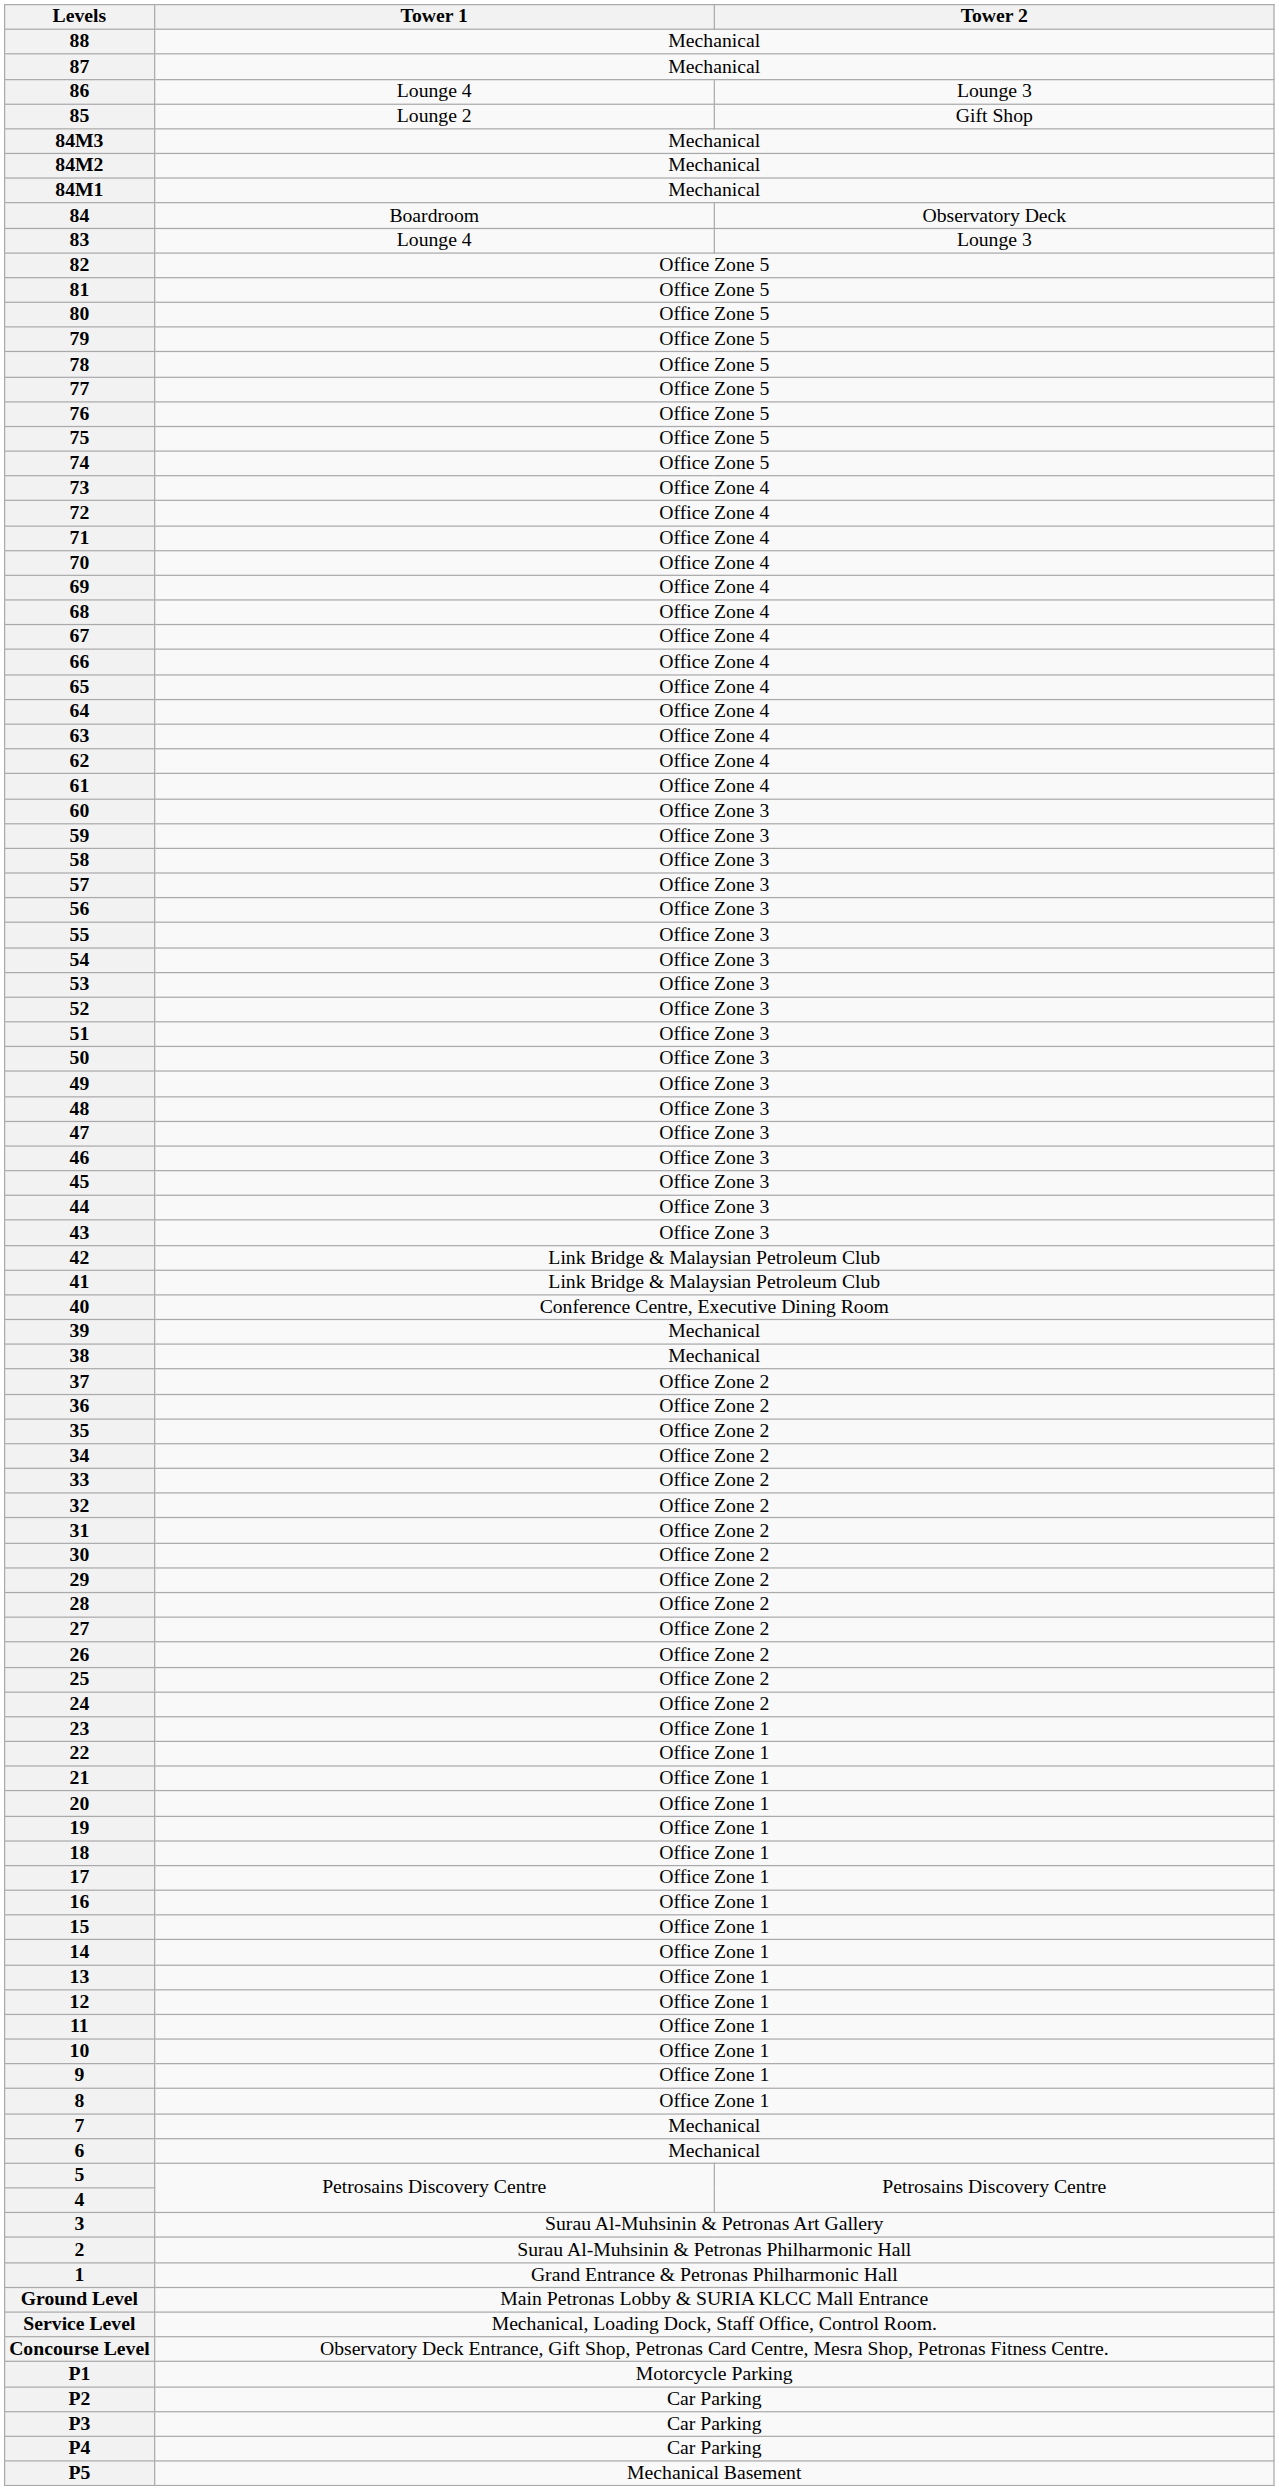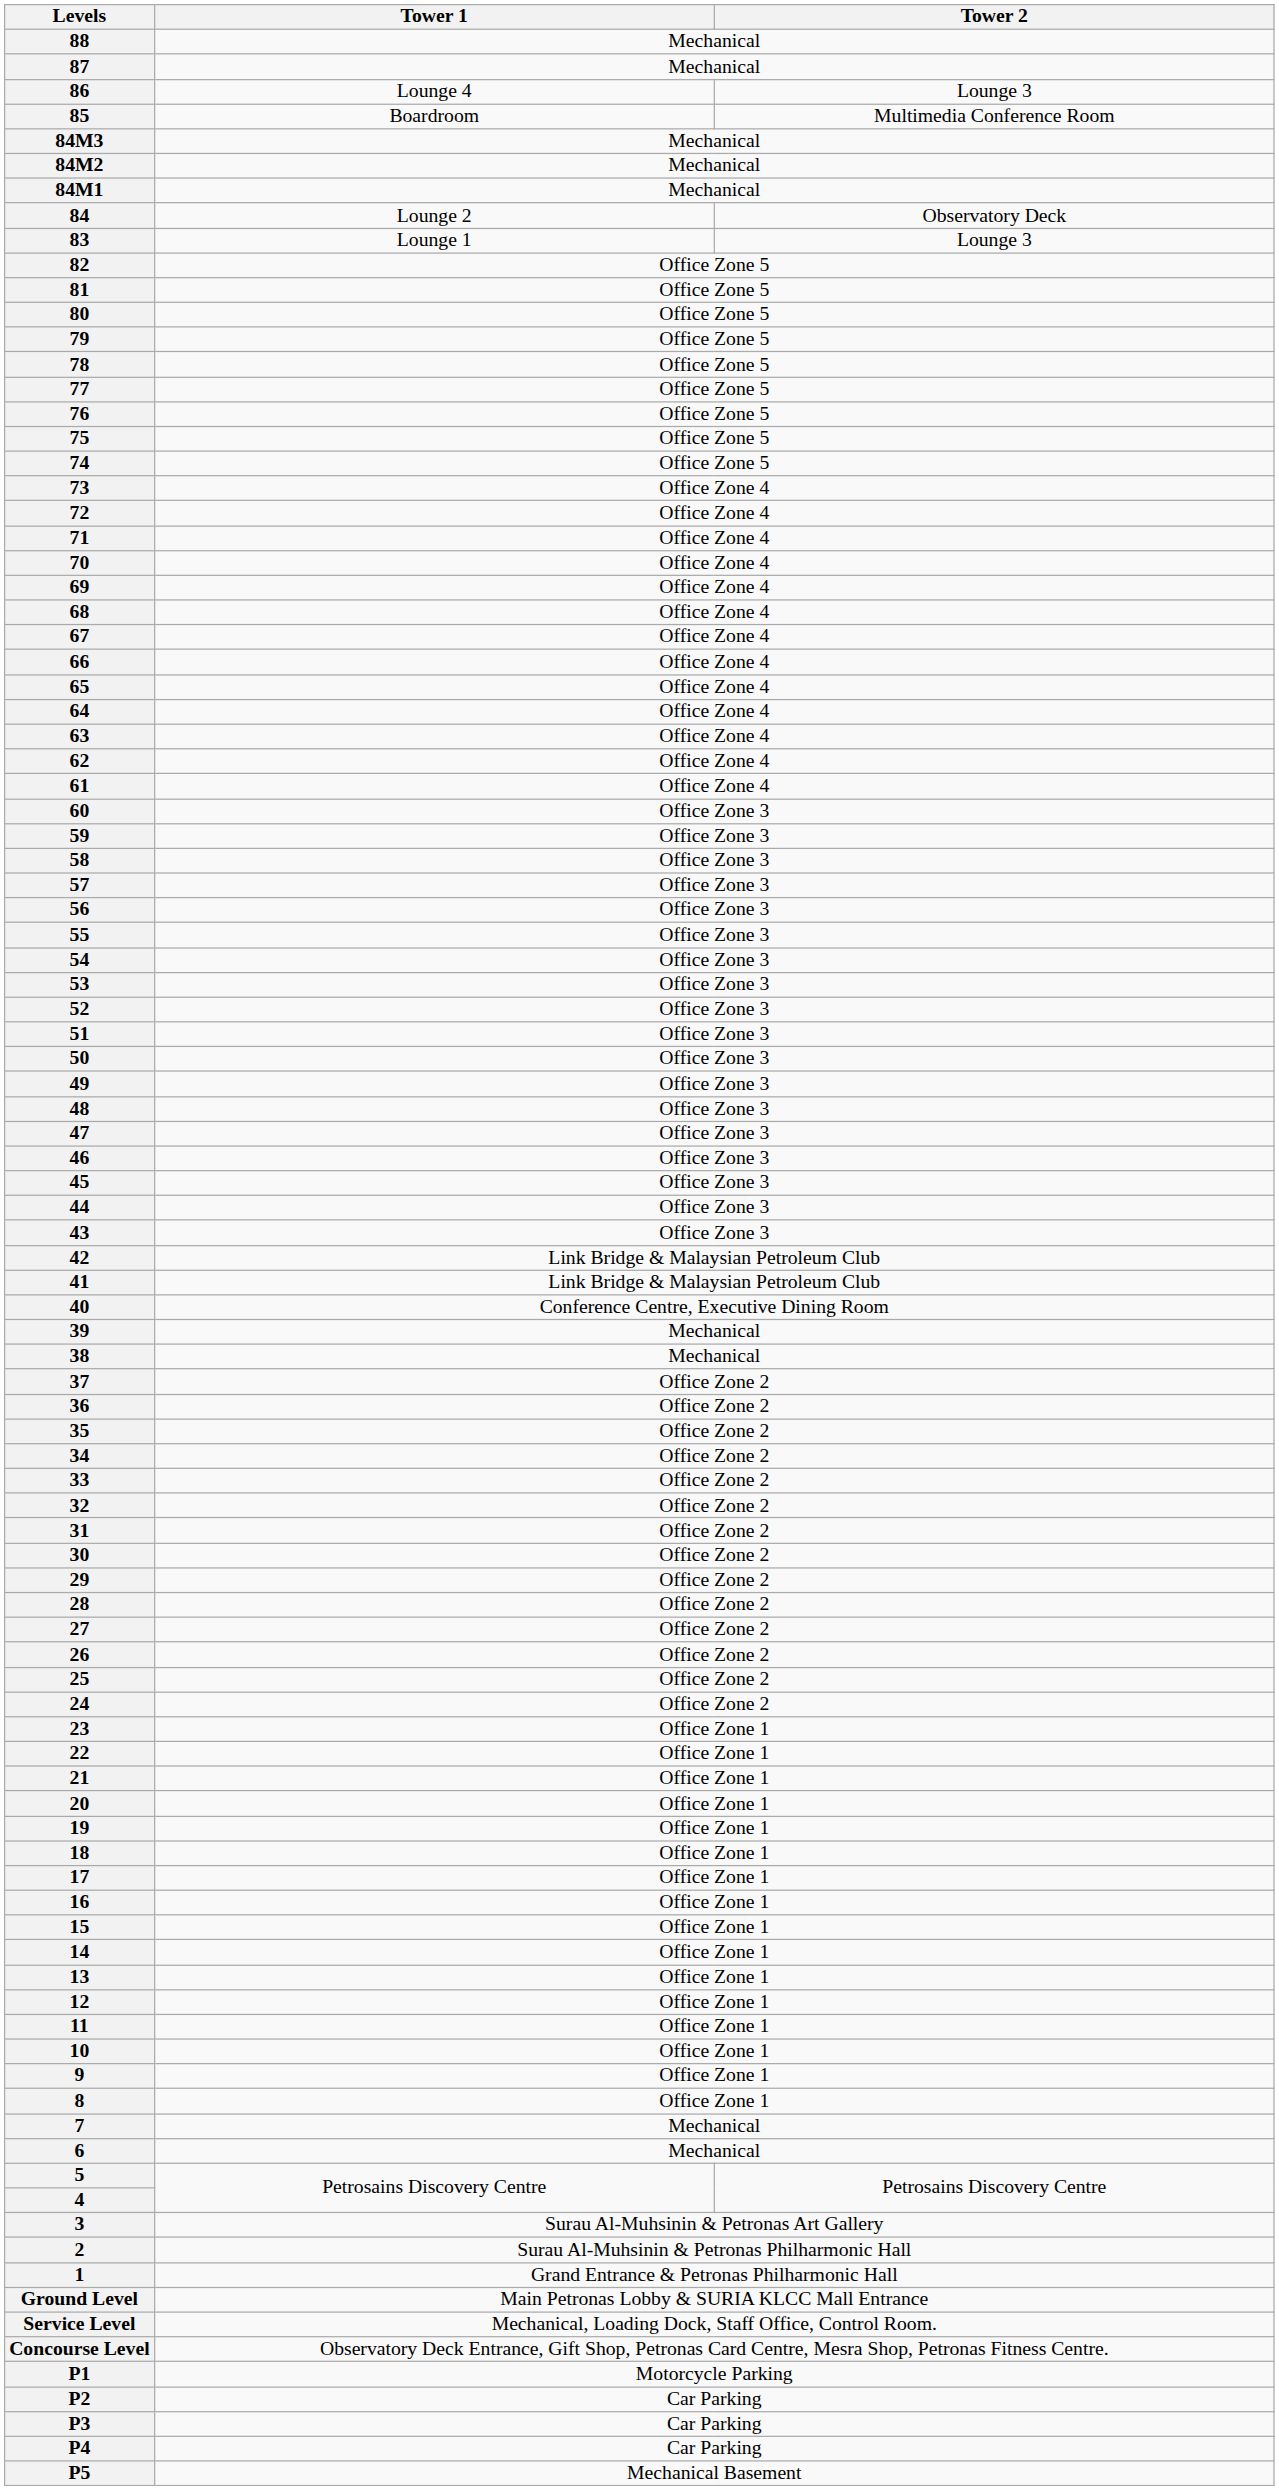 <table class="wikitable" style="line-height:0.8;">
 <tr>
 <th>Levels</th>
 <th style="width:28em;">Tower 1</th>
 <th style="width:28em;">Tower 2</th>
 </tr>
 <tr align=center>
 <th>88</th>
 <td colspan=2>Mechanical</td>
 </tr>
 <tr align=center>
 <th>87</th>
 <td colspan=2>Mechanical</td>
 </tr>
 <tr align=center>
 <th>86</th>
 <td>Lounge 4</td>
 <td>Lounge 3</td>
 </tr>
 <tr align=center>
 <th>85</th>
-<td>Lounge 2</td>
-<td>Gift Shop</td>
+<td>Boardroom</td>
+<td>Multimedia Conference Room</td>
 </tr>
 <tr align=center>
 <th>84M3</th>
 <td colspan=2>Mechanical</td>
 </tr>
 <tr align=center>
 <th>84M2</th>
 <td colspan=2>Mechanical</td>
 </tr>
 <tr align=center>
 <th>84M1</th>
 <td colspan=2>Mechanical</td>
 </tr>
 <tr align=center>
 <th>84</th>
-<td>Boardroom</td>
+<td>Lounge 2</td>
 <td>Observatory Deck</td>
 </tr>
 <tr align=center>
 <th>83</th>
-<td>Lounge 4</td>
+<td>Lounge 1</td>
 <td>Lounge 3</td>
 </tr>
 <tr align=center>
 <th>82</th>
 <td colspan=2>Office Zone 5</td>
 </tr>
 <tr align=center>
 <th>81</th>
 <td colspan=2>Office Zone 5</td>
 </tr>
 <tr align=center>
 <th>80</th>
 <td colspan=2>Office Zone 5</td>
 </tr>
 <tr align=center>
 <th>79</th>
 <td colspan=2>Office Zone 5</td>
 </tr>
 <tr align=center>
 <th>78</th>
 <td colspan=2>Office Zone 5</td>
 </tr>
 <tr align=center>
 <th>77</th>
 <td colspan=2>Office Zone 5</td>
 </tr>
 <tr align=center>
 <th>76</th>
 <td colspan=2>Office Zone 5</td>
 </tr>
 <tr align=center>
 <th>75</th>
 <td colspan=2>Office Zone 5</td>
 </tr>
 <tr align=center>
 <th>74</th>
 <td colspan=2>Office Zone 5</td>
 </tr>
 <tr align=center>
 <th>73</th>
 <td colspan=2>Office Zone 4</td>
 </tr>
 <tr align=center>
 <th>72</th>
 <td colspan=2>Office Zone 4</td>
 </tr>
 <tr align=center>
 <th>71</th>
 <td colspan=2>Office Zone 4</td>
 </tr>
 <tr align=center>
 <th>70</th>
 <td colspan=2>Office Zone 4</td>
 </tr>
 <tr align=center>
 <th>69</th>
 <td colspan=2>Office Zone 4</td>
 </tr>
 <tr align=center>
 <th>68</th>
 <td colspan=2>Office Zone 4</td>
 </tr>
 <tr align=center>
 <th>67</th>
 <td colspan=2>Office Zone 4</td>
 </tr>
 <tr align=center>
 <th>66</th>
 <td colspan=2>Office Zone 4</td>
 </tr>
 <tr align=center>
 <th>65</th>
 <td colspan=2>Office Zone 4</td>
 </tr>
 <tr align=center>
 <th>64</th>
 <td colspan=2>Office Zone 4</td>
 </tr>
 <tr align=center>
 <th>63</th>
 <td colspan=2>Office Zone 4</td>
 </tr>
 <tr align=center>
 <th>62</th>
 <td colspan=2>Office Zone 4</td>
 </tr>
 <tr align=center>
 <th>61</th>
 <td colspan=2>Office Zone 4</td>
 </tr>
 <tr align=center>
 <th>60</th>
 <td colspan=2>Office Zone 3</td>
 </tr>
 <tr align=center>
 <th>59</th>
 <td colspan=2>Office Zone 3</td>
 </tr>
 <tr align=center>
 <th>58</th>
 <td colspan=2>Office Zone 3</td>
 </tr>
 <tr align=center>
 <th>57</th>
 <td colspan=2>Office Zone 3</td>
 </tr>
 <tr align=center>
 <th>56</th>
 <td colspan=2>Office Zone 3</td>
 </tr>
 <tr align=center>
 <th>55</th>
 <td colspan=2>Office Zone 3</td>
 </tr>
 <tr align=center>
 <th>54</th>
 <td colspan=2>Office Zone 3</td>
 </tr>
 <tr align=center>
 <th>53</th>
 <td colspan=2>Office Zone 3</td>
 </tr>
 <tr align=center>
 <th>52</th>
 <td colspan=2>Office Zone 3</td>
 </tr>
 <tr align=center>
 <th>51</th>
 <td colspan=2>Office Zone 3</td>
 </tr>
 <tr align=center>
 <th>50</th>
 <td colspan=2>Office Zone 3</td>
 </tr>
 <tr align=center>
 <th>49</th>
 <td colspan=2>Office Zone 3</td>
 </tr>
 <tr align=center>
 <th>48</th>
 <td colspan=2>Office Zone 3</td>
 </tr>
 <tr align=center>
 <th>47</th>
 <td colspan=2>Office Zone 3</td>
 </tr>
 <tr align=center>
 <th>46</th>
 <td colspan=2>Office Zone 3</td>
 </tr>
 <tr align=center>
 <th>45</th>
 <td colspan=2>Office Zone 3</td>
 </tr>
 <tr align=center>
 <th>44</th>
 <td colspan=2>Office Zone 3</td>
 </tr>
 <tr align=center>
 <th>43</th>
 <td colspan=2>Office Zone 3</td>
 </tr>
 <tr align=center>
 <th>42</th>
 <td colspan=2>Link Bridge & Malaysian Petroleum Club</td>
 </tr>
 <tr align=center>
 <th>41</th>
 <td colspan=2>Link Bridge & Malaysian Petroleum Club</td>
 </tr>
 <tr align=center>
 <th>40</th>
 <td colspan=2>Conference Centre, Executive Dining Room</td>
 </tr>
 <tr align=center>
 <th>39</th>
 <td colspan=2>Mechanical</td>
 </tr>
 <tr align=center>
 <th>38</th>
 <td colspan=2>Mechanical</td>
 </tr>
 <tr align=center>
 <th>37</th>
 <td colspan=2>Office Zone 2</td>
 </tr>
 <tr align=center>
 <th>36</th>
 <td colspan=2>Office Zone 2</td>
 </tr>
 <tr align=center>
 <th>35</th>
 <td colspan=2>Office Zone 2</td>
 </tr>
 <tr align=center>
 <th>34</th>
 <td colspan=2>Office Zone 2</td>
 </tr>
 <tr align=center>
 <th>33</th>
 <td colspan=2>Office Zone 2</td>
 </tr>
 <tr align=center>
 <th>32</th>
 <td colspan=2>Office Zone 2</td>
 </tr>
 <tr align=center>
 <th>31</th>
 <td colspan=2>Office Zone 2</td>
 </tr>
 <tr align=center>
 <th>30</th>
 <td colspan=2>Office Zone 2</td>
 </tr>
 <tr align=center>
 <th>29</th>
 <td colspan=2>Office Zone 2</td>
 </tr>
 <tr align=center>
 <th>28</th>
 <td colspan=2>Office Zone 2</td>
 </tr>
 <tr align=center>
 <th>27</th>
 <td colspan=2>Office Zone 2</td>
 </tr>
 <tr align=center>
 <th>26</th>
 <td colspan=2>Office Zone 2</td>
 </tr>
 <tr align=center>
 <th>25</th>
 <td colspan=2>Office Zone 2</td>
 </tr>
 <tr align=center>
 <th>24</th>
 <td colspan=2>Office Zone 2</td>
 </tr>
 <tr align=center>
 <th>23</th>
 <td colspan=2>Office Zone 1</td>
 </tr>
 <tr align=center>
 <th>22</th>
 <td colspan=2>Office Zone 1</td>
 </tr>
 <tr align=center>
 <th>21</th>
 <td colspan=2>Office Zone 1</td>
 </tr>
 <tr align=center>
 <th>20</th>
 <td colspan=2>Office Zone 1</td>
 </tr>
 <tr align=center>
 <th>19</th>
 <td colspan=2>Office Zone 1</td>
 </tr>
 <tr align=center>
 <th>18</th>
 <td colspan=2>Office Zone 1</td>
 </tr>
 <tr align=center>
 <th>17</th>
 <td colspan=2>Office Zone 1</td>
 </tr>
 <tr align=center>
 <th>16</th>
 <td colspan=2>Office Zone 1</td>
 </tr>
 <tr align=center>
 <th>15</th>
 <td colspan=2>Office Zone 1</td>
 </tr>
 <tr align=center>
 <th>14</th>
 <td colspan=2>Office Zone 1</td>
 </tr>
 <tr align=center>
 <th>13</th>
 <td colspan=2>Office Zone 1</td>
 </tr>
 <tr align=center>
 <th>12</th>
 <td colspan=2>Office Zone 1</td>
 </tr>
 <tr align=center>
 <th>11</th>
 <td colspan=2>Office Zone 1</td>
 </tr>
 <tr align=center>
 <th>10</th>
 <td colspan=2>Office Zone 1</td>
 </tr>
 <tr align=center>
 <th>9</th>
 <td colspan=2>Office Zone 1</td>
 </tr>
 <tr align=center>
 <th>8</th>
 <td colspan=2>Office Zone 1</td>
 </tr>
 <tr align=center>
 <th>7</th>
 <td colspan=2>Mechanical</td>
 </tr>
 <tr align=center>
 <th>6</th>
 <td colspan=2>Mechanical</td>
 </tr>
 <tr align=center>
 <th>5</th>
 <td rowspan=2>Petrosains Discovery Centre</td>
 <td rowspan=2>Petrosains Discovery Centre</td>
 </tr>
 <tr align=center>
 <th>4</th>
 </tr>
 <tr align=center>
 <th>3</th>
 <td colspan=2>Surau Al-Muhsinin & Petronas Art Gallery</td>
 </tr>
 <tr align=center>
 <th>2</th>
 <td colspan=2>Surau Al-Muhsinin & Petronas Philharmonic Hall</td>
 </tr>
 <tr align=center>
 <th>1</th>
 <td colspan=2>Grand Entrance & Petronas Philharmonic Hall</td>
 </tr>
 <tr align=center>
 <th>Ground Level</th>
 <td colspan=2>Main Petronas Lobby & SURIA KLCC Mall Entrance</td>
 </tr>
 <tr align=center>
 <th>Service Level</th>
 <td colspan=2>Mechanical, Loading Dock, Staff Office, Control Room.</td>
 </tr>
 <tr align=center>
 <th>Concourse Level</th>
 <td colspan=2>Observatory Deck Entrance, Gift Shop, Petronas Card Centre, Mesra Shop, Petronas Fitness Centre.</td>
 </tr>
 <tr align=center>
 <th>P1</th>
 <td colspan=2>Motorcycle Parking</td>
 </tr>
 <tr align=center>
 <th>P2</th>
 <td colspan=2>Car Parking</td>
 </tr>
 <tr align=center>
 <th>P3</th>
 <td colspan=2>Car Parking</td>
 </tr>
 <tr align=center>
 <th>P4</th>
 <td colspan=2>Car Parking</td>
 </tr>
 <tr align=center>
 <th>P5</th>
 <td colspan=2>Mechanical Basement</td>
 </tr>
 </table>
